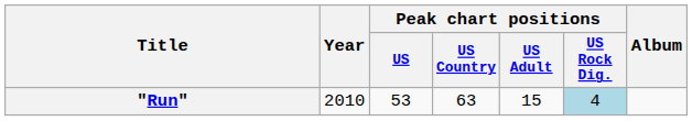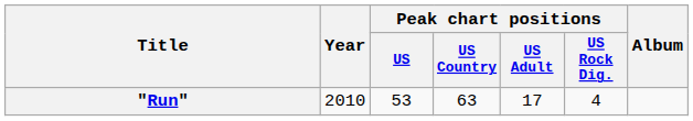 <table class="wikitable plainrowheaders" style="text-align:center;">
 <tr>
 <th rowspan="2" style="width:18em;">Title</th>
 <th rowspan="2">Year</th>
 <th colspan="4">Peak chart positions</th>
 <th rowspan="2">Album</th>
 </tr>
 <tr style="font-size:smaller;">
 <th style="width:4em;"><a href='#'>US</a><br></th>
 <th style="width:4em;"><a href='#'>US Country</a><br></th>
 <th style="width:4em;"><a href='#'>US<br>Adult</a><br></th>
 <th style="width:4em;"><a href='#'>US<br>Rock<br>Dig.</a><br></th>
 </tr>
 <tr>
 <th scope="row">"<a href='#'>Run</a>" <br></th>
 <td>2010</td>
 <td>53</td>
 <td>63</td>
-<td>15</td>
-<td style="background: lightblue;">4</td>
+<td>17</td>
+<td>4</td>
 <td style="text-align:left;"></td>
 </tr>
 </table>
